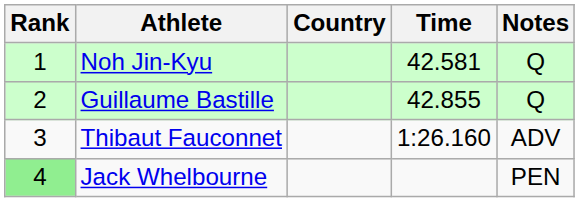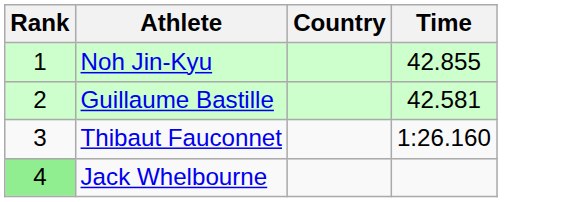 <table class="wikitable sortable" style="text-align:center">
 <tr>
 <th>Rank</th>
 <th>Athlete</th>
 <th>Country</th>
 <th>Time</th>
-<th>Notes</th>
 </tr>
 <tr bgcolor=ccffcc>
 <td>1</td>
 <td align=left><a href='#'>Noh Jin-Kyu</a></td>
 <td align=left></td>
-<td>42.581</td>
-<td>Q</td>
+<td>42.855</td>
 </tr>
 <tr bgcolor=ccffcc>
 <td>2</td>
 <td align=left><a href='#'>Guillaume Bastille</a></td>
 <td align=left></td>
-<td>42.855</td>
-<td>Q</td>
+<td>42.581</td>
 </tr>
 <tr>
 <td>3</td>
 <td align=left><a href='#'>Thibaut Fauconnet</a></td>
 <td align=left></td>
 <td>1:26.160</td>
-<td>ADV</td>
 </tr>
 <tr>
 <td style="background: lightgreen;">4</td>
 <td align=left><a href='#'>Jack Whelbourne</a></td>
 <td align=left></td>
 <td></td>
-<td>PEN</td>
 </tr>
 </table>
